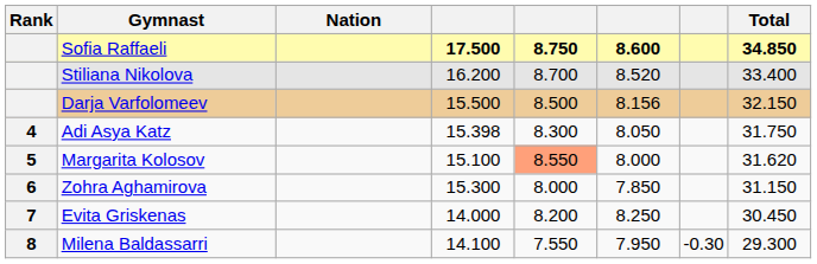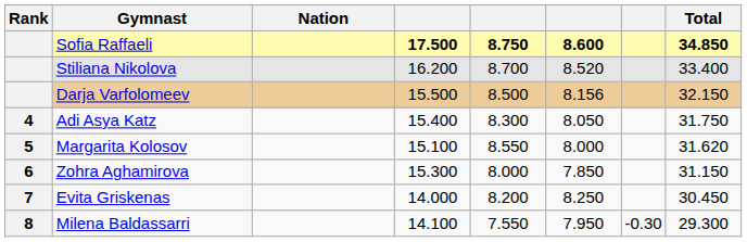 <table class="wikitable sortable" style="text-align:center; font-size:90%">
 <tr>
 <th scope="col" style="width:20px;">Rank</th>
 <th ! scope="col" style="width:170px;">Gymnast</th>
 <th ! scope="col" style="width:120px;">Nation</th>
 <th ! scope="col" style="width:60px;"></th>
 <th ! scope="col" style="width:60px;"></th>
 <th ! scope="col" style="width:60px;"></th>
 <th ! scope="col" style="width:30px;"></th>
 <th ! scope="col" style="width:60px;">Total</th>
 </tr>
 <tr bgcolor=fffcaf>
 <th scope=row></th>
 <td align=left><a href='#'>Sofia Raffaeli</a></td>
 <td style="text-align:left;"></td>
 <td><strong>17.500</strong></td>
 <td><strong>8.750</strong></td>
 <td><strong>8.600</strong></td>
 <td></td>
 <td><strong>34.850</strong></td>
 </tr>
 <tr bgcolor=e5e5e5>
 <th scope=row></th>
 <td align=left><a href='#'>Stiliana Nikolova</a></td>
 <td style="text-align:left;"></td>
 <td>16.200</td>
 <td>8.700</td>
 <td>8.520</td>
 <td></td>
 <td>33.400</td>
 </tr>
 <tr bgcolor=eecc99>
 <th scope=row></th>
 <td align=left><a href='#'>Darja Varfolomeev</a></td>
 <td style="text-align:left;"></td>
 <td>15.500</td>
 <td>8.500</td>
 <td>8.156</td>
 <td></td>
 <td>32.150</td>
 </tr>
 <tr>
 <th scope=row>4</th>
 <td align=left><a href='#'>Adi Asya Katz</a></td>
 <td style="text-align:left;"></td>
-<td>15.398</td>
+<td>15.400</td>
 <td>8.300</td>
 <td>8.050</td>
 <td></td>
 <td>31.750</td>
 </tr>
 <tr>
 <th scope=row>5</th>
 <td align=left><a href='#'>Margarita Kolosov</a></td>
 <td style="text-align:left;"></td>
 <td>15.100</td>
-<td style="background: lightsalmon;">8.550</td>
+<td>8.550</td>
 <td>8.000</td>
 <td></td>
 <td>31.620</td>
 </tr>
 <tr>
 <th scope=row>6</th>
 <td align=left><a href='#'>Zohra Aghamirova</a></td>
 <td style="text-align:left;"></td>
 <td>15.300</td>
 <td>8.000</td>
 <td>7.850</td>
 <td></td>
 <td>31.150</td>
 </tr>
 <tr>
 <th scope=row>7</th>
 <td align=left><a href='#'>Evita Griskenas</a></td>
 <td style="text-align:left;"></td>
 <td>14.000</td>
 <td>8.200</td>
 <td>8.250</td>
 <td></td>
 <td>30.450</td>
 </tr>
 <tr>
 <th scope=row>8</th>
 <td align=left><a href='#'>Milena Baldassarri</a></td>
 <td style="text-align:left;"></td>
 <td>14.100</td>
 <td>7.550</td>
 <td>7.950</td>
 <td>-0.30</td>
 <td>29.300</td>
 </tr>
 </table>
